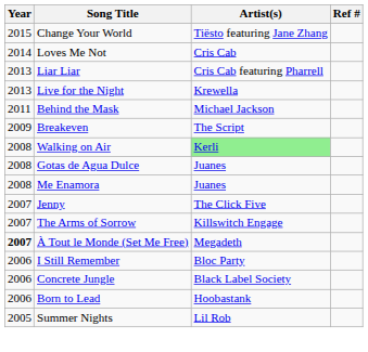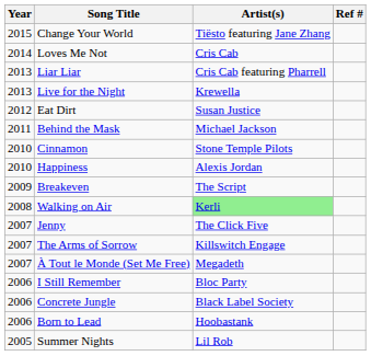 <table class="wikitable">
 <tr>
 <th>Year</th>
 <th>Song Title</th>
 <th>Artist(s)</th>
 <th>Ref #</th>
 </tr>
 <tr>
 <td>2015</td>
 <td>Change Your World</td>
 <td><a href='#'>Tiësto</a> featuring <a href='#'>Jane Zhang</a></td>
 <td></td>
 </tr>
 <tr>
 <td>2014</td>
 <td>Loves Me Not</td>
 <td><a href='#'>Cris Cab</a></td>
 <td></td>
 </tr>
 <tr>
 <td>2013</td>
 <td><a href='#'>Liar Liar</a></td>
 <td><a href='#'>Cris Cab</a> featuring <a href='#'>Pharrell</a></td>
 <td></td>
 </tr>
 <tr>
 <td>2013</td>
 <td><a href='#'>Live for the Night</a></td>
 <td><a href='#'>Krewella</a></td>
 <td></td>
 </tr>
 <tr>
+<td>2012</td>
+<td>Eat Dirt</td>
+<td><a href='#'>Susan Justice</a></td>
+<td></td>
+</tr>
+<tr>
 <td>2011</td>
 <td><a href='#'>Behind the Mask</a></td>
 <td><a href='#'>Michael Jackson</a></td>
+<td></td>
+</tr>
+<tr>
+<td>2010</td>
+<td><a href='#'>Cinnamon</a></td>
+<td><a href='#'>Stone Temple Pilots</a></td>
+<td></td>
+</tr>
+<tr>
+<td>2010</td>
+<td><a href='#'>Happiness</a></td>
+<td><a href='#'>Alexis Jordan</a></td>
 <td></td>
 </tr>
 <tr>
 <td>2009</td>
 <td><a href='#'>Breakeven</a></td>
 <td><a href='#'>The Script</a></td>
 <td></td>
 </tr>
 <tr>
 <td>2008</td>
 <td><a href='#'>Walking on Air</a></td>
 <td style="background: lightgreen;"><a href='#'>Kerli</a></td>
 <td></td>
 </tr>
 <tr>
-<td>2008</td>
-<td><a href='#'>Gotas de Agua Dulce</a></td>
-<td><a href='#'>Juanes</a></td>
-<td></td>
-</tr>
-<tr>
-<td>2008</td>
-<td><a href='#'>Me Enamora</a></td>
-<td><a href='#'>Juanes</a></td>
-<td></td>
-</tr>
-<tr>
 <td>2007</td>
 <td><a href='#'>Jenny</a></td>
 <td><a href='#'>The Click Five</a></td>
 <td></td>
 </tr>
 <tr>
 <td>2007</td>
 <td><a href='#'>The Arms of Sorrow</a></td>
 <td><a href='#'>Killswitch Engage</a></td>
 <td></td>
 </tr>
 <tr>
-<td><strong>2007</strong></td>
+<td>2007</td>
 <td><a href='#'>À Tout le Monde (Set Me Free)</a></td>
 <td><a href='#'>Megadeth</a></td>
 <td></td>
 </tr>
 <tr>
 <td>2006</td>
 <td><a href='#'>I Still Remember</a></td>
 <td><a href='#'>Bloc Party</a></td>
 <td></td>
 </tr>
 <tr>
 <td>2006</td>
 <td><a href='#'>Concrete Jungle</a></td>
 <td><a href='#'>Black Label Society</a></td>
 <td></td>
 </tr>
 <tr>
 <td>2006</td>
 <td><a href='#'>Born to Lead</a></td>
 <td><a href='#'>Hoobastank</a></td>
 <td></td>
 </tr>
 <tr>
 <td>2005</td>
 <td>Summer Nights</td>
 <td><a href='#'>Lil Rob</a></td>
 <td></td>
 </tr>
 </table>
